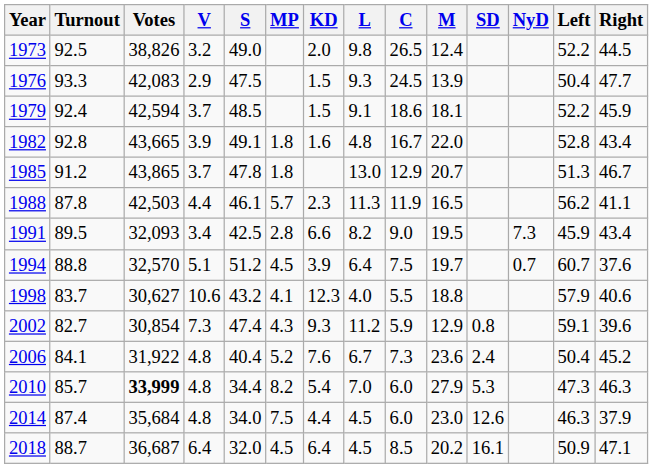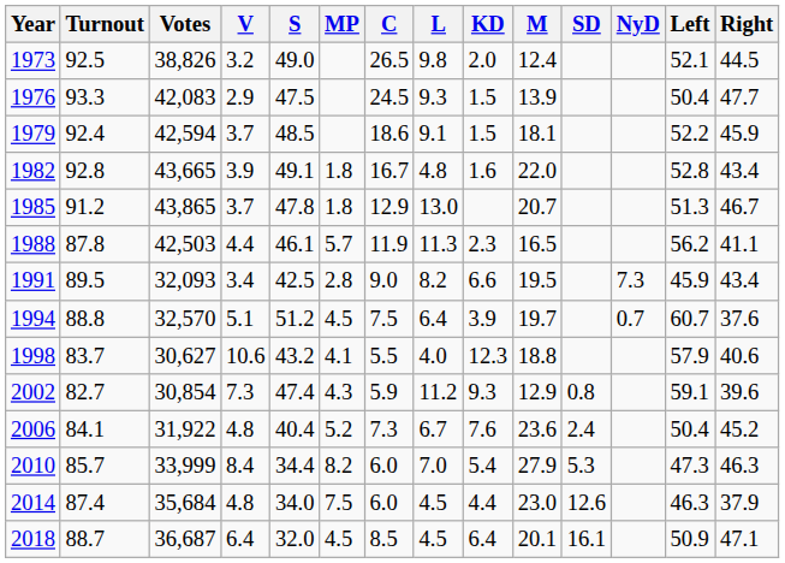 <table class="wikitable sortable" style="font-size: 95%;">
 <tr>
 <th>Year</th>
 <th>Turnout</th>
 <th>Votes</th>
 <th><a href='#'>V</a></th>
 <th><a href='#'>S</a></th>
 <th><a href='#'>MP</a></th>
+<th><a href='#'>C</a></th>
+<th><a href='#'>L</a></th>
 <th><a href='#'>KD</a></th>
-<th><a href='#'>L</a></th>
-<th><a href='#'>C</a></th>
 <th><a href='#'>M</a></th>
 <th><a href='#'>SD</a></th>
 <th><a href='#'>NyD</a></th>
 <th>Left</th>
 <th>Right</th>
 </tr>
 <tr>
 <td><a href='#'>1973</a></td>
 <td>92.5</td>
 <td>38,826</td>
 <td>3.2</td>
 <td>49.0</td>
 <td></td>
+<td>26.5</td>
+<td>9.8</td>
 <td>2.0</td>
-<td>9.8</td>
-<td>26.5</td>
 <td>12.4</td>
 <td></td>
 <td></td>
-<td>52.2</td>
+<td>52.1</td>
 <td>44.5</td>
 </tr>
 <tr>
 <td><a href='#'>1976</a></td>
 <td>93.3</td>
 <td>42,083</td>
 <td>2.9</td>
 <td>47.5</td>
 <td></td>
+<td>24.5</td>
+<td>9.3</td>
 <td>1.5</td>
-<td>9.3</td>
-<td>24.5</td>
 <td>13.9</td>
 <td></td>
 <td></td>
 <td>50.4</td>
 <td>47.7</td>
 </tr>
 <tr>
 <td><a href='#'>1979</a></td>
 <td>92.4</td>
 <td>42,594</td>
 <td>3.7</td>
 <td>48.5</td>
 <td></td>
+<td>18.6</td>
+<td>9.1</td>
 <td>1.5</td>
-<td>9.1</td>
-<td>18.6</td>
 <td>18.1</td>
 <td></td>
 <td></td>
 <td>52.2</td>
 <td>45.9</td>
 </tr>
 <tr>
 <td><a href='#'>1982</a></td>
 <td>92.8</td>
 <td>43,665</td>
 <td>3.9</td>
 <td>49.1</td>
 <td>1.8</td>
+<td>16.7</td>
+<td>4.8</td>
 <td>1.6</td>
-<td>4.8</td>
-<td>16.7</td>
 <td>22.0</td>
 <td></td>
 <td></td>
 <td>52.8</td>
 <td>43.4</td>
 </tr>
 <tr>
 <td><a href='#'>1985</a></td>
 <td>91.2</td>
 <td>43,865</td>
 <td>3.7</td>
 <td>47.8</td>
 <td>1.8</td>
+<td>12.9</td>
+<td>13.0</td>
 <td></td>
-<td>13.0</td>
-<td>12.9</td>
 <td>20.7</td>
 <td></td>
 <td></td>
 <td>51.3</td>
 <td>46.7</td>
 </tr>
 <tr>
 <td><a href='#'>1988</a></td>
 <td>87.8</td>
 <td>42,503</td>
 <td>4.4</td>
 <td>46.1</td>
 <td>5.7</td>
+<td>11.9</td>
+<td>11.3</td>
 <td>2.3</td>
-<td>11.3</td>
-<td>11.9</td>
 <td>16.5</td>
 <td></td>
 <td></td>
 <td>56.2</td>
 <td>41.1</td>
 </tr>
 <tr>
 <td><a href='#'>1991</a></td>
 <td>89.5</td>
 <td>32,093</td>
 <td>3.4</td>
 <td>42.5</td>
 <td>2.8</td>
+<td>9.0</td>
+<td>8.2</td>
 <td>6.6</td>
-<td>8.2</td>
-<td>9.0</td>
 <td>19.5</td>
 <td></td>
 <td>7.3</td>
 <td>45.9</td>
 <td>43.4</td>
 </tr>
 <tr>
 <td><a href='#'>1994</a></td>
 <td>88.8</td>
 <td>32,570</td>
 <td>5.1</td>
 <td>51.2</td>
 <td>4.5</td>
+<td>7.5</td>
+<td>6.4</td>
 <td>3.9</td>
-<td>6.4</td>
-<td>7.5</td>
 <td>19.7</td>
 <td></td>
 <td>0.7</td>
 <td>60.7</td>
 <td>37.6</td>
 </tr>
 <tr>
 <td><a href='#'>1998</a></td>
 <td>83.7</td>
 <td>30,627</td>
 <td>10.6</td>
 <td>43.2</td>
 <td>4.1</td>
+<td>5.5</td>
+<td>4.0</td>
 <td>12.3</td>
-<td>4.0</td>
-<td>5.5</td>
 <td>18.8</td>
 <td></td>
 <td></td>
 <td>57.9</td>
 <td>40.6</td>
 </tr>
 <tr>
 <td><a href='#'>2002</a></td>
 <td>82.7</td>
 <td>30,854</td>
 <td>7.3</td>
 <td>47.4</td>
 <td>4.3</td>
+<td>5.9</td>
+<td>11.2</td>
 <td>9.3</td>
-<td>11.2</td>
-<td>5.9</td>
 <td>12.9</td>
 <td>0.8</td>
 <td></td>
 <td>59.1</td>
 <td>39.6</td>
 </tr>
 <tr>
 <td><a href='#'>2006</a></td>
 <td>84.1</td>
 <td>31,922</td>
 <td>4.8</td>
 <td>40.4</td>
 <td>5.2</td>
+<td>7.3</td>
+<td>6.7</td>
 <td>7.6</td>
-<td>6.7</td>
-<td>7.3</td>
 <td>23.6</td>
 <td>2.4</td>
 <td></td>
 <td>50.4</td>
 <td>45.2</td>
 </tr>
 <tr>
 <td><a href='#'>2010</a></td>
 <td>85.7</td>
-<td><strong>33,999</strong></td>
-<td>4.8</td>
+<td>33,999</td>
+<td>8.4</td>
 <td>34.4</td>
 <td>8.2</td>
+<td>6.0</td>
+<td>7.0</td>
 <td>5.4</td>
-<td>7.0</td>
-<td>6.0</td>
 <td>27.9</td>
 <td>5.3</td>
 <td></td>
 <td>47.3</td>
 <td>46.3</td>
 </tr>
 <tr>
 <td><a href='#'>2014</a></td>
 <td>87.4</td>
 <td>35,684</td>
 <td>4.8</td>
 <td>34.0</td>
 <td>7.5</td>
+<td>6.0</td>
+<td>4.5</td>
 <td>4.4</td>
-<td>4.5</td>
-<td>6.0</td>
 <td>23.0</td>
 <td>12.6</td>
 <td></td>
 <td>46.3</td>
 <td>37.9</td>
 </tr>
 <tr>
 <td><a href='#'>2018</a></td>
 <td>88.7</td>
 <td>36,687</td>
 <td>6.4</td>
 <td>32.0</td>
 <td>4.5</td>
+<td>8.5</td>
+<td>4.5</td>
 <td>6.4</td>
-<td>4.5</td>
-<td>8.5</td>
-<td>20.2</td>
+<td>20.1</td>
 <td>16.1</td>
 <td></td>
 <td>50.9</td>
 <td>47.1</td>
 </tr>
 </table>
